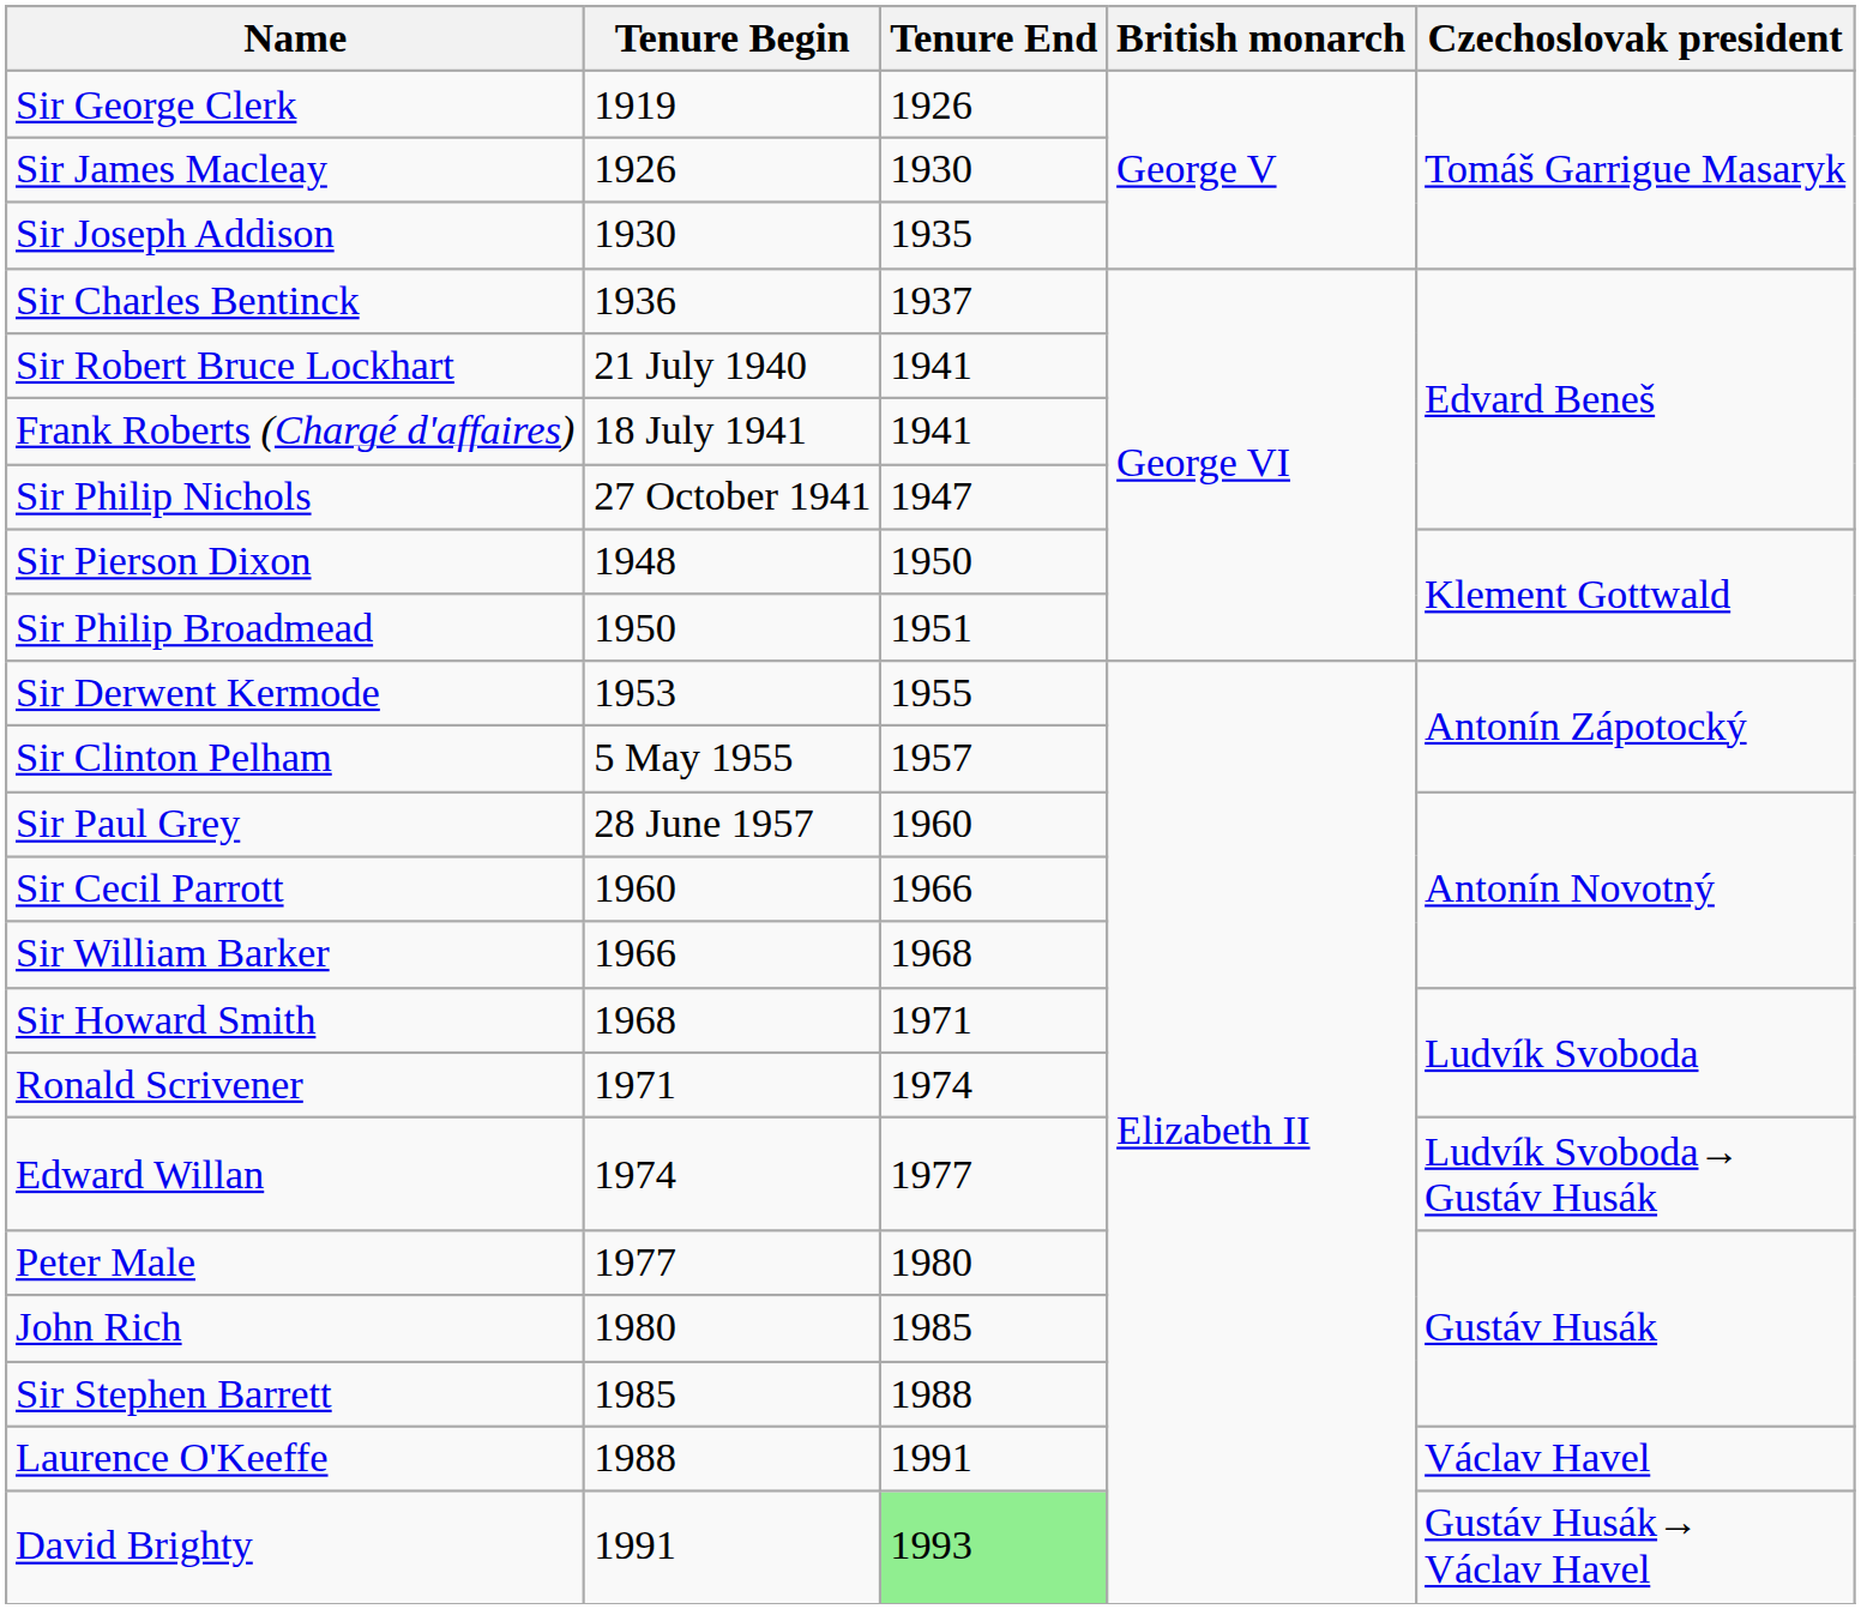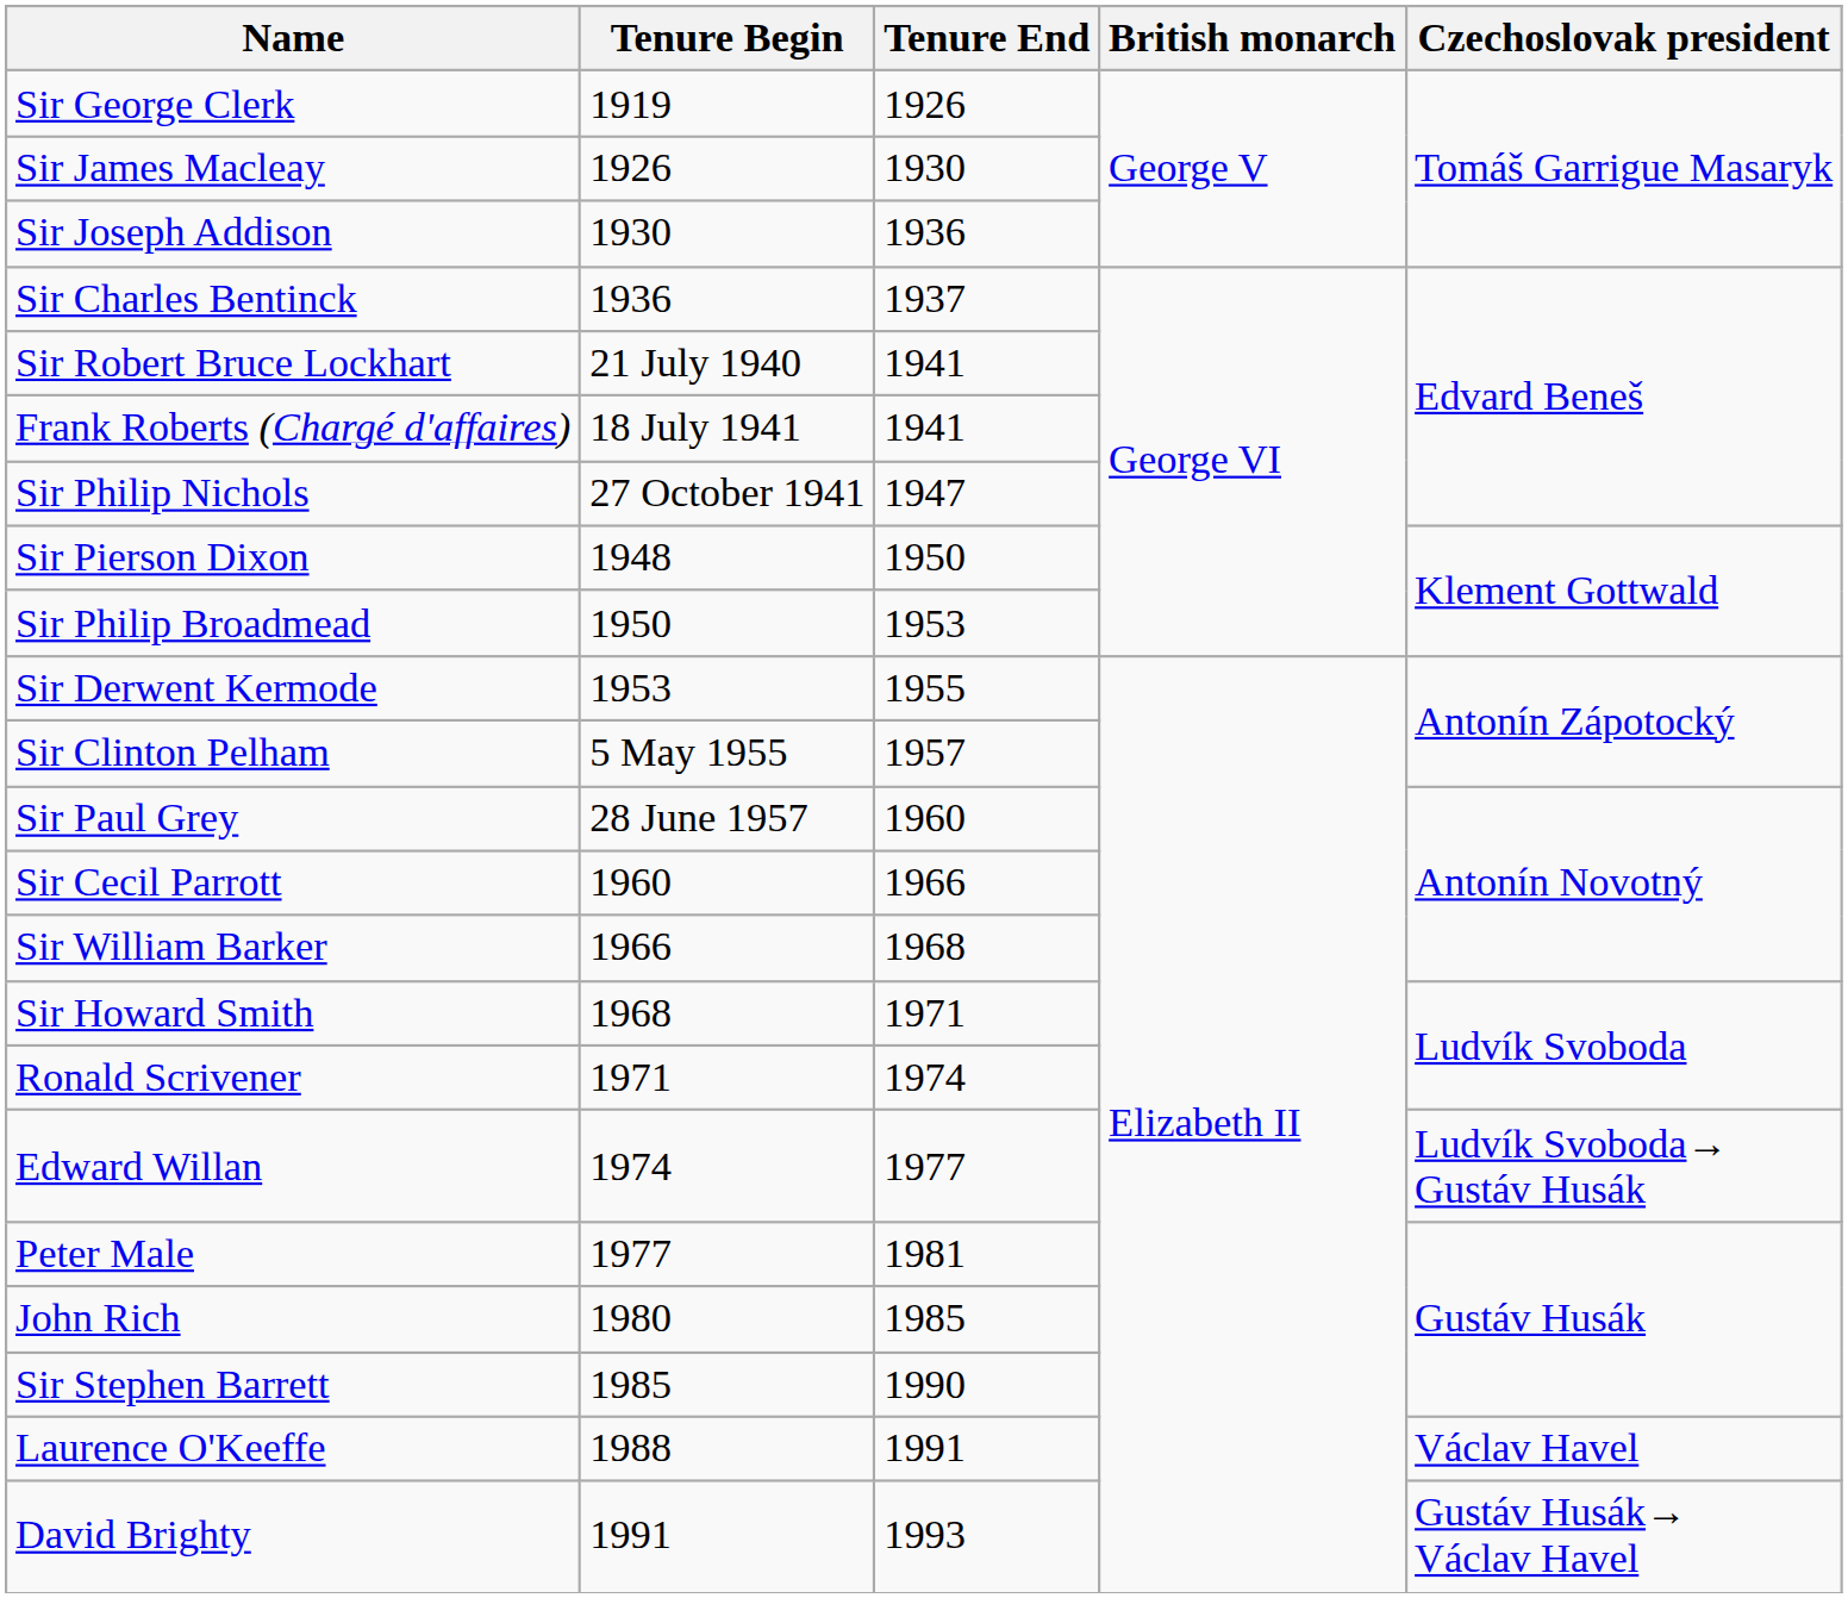 <table class="wikitable">
 <tr>
 <th>Name</th>
 <th>Tenure Begin</th>
 <th>Tenure End</th>
 <th>British monarch</th>
 <th>Czechoslovak president</th>
 </tr>
 <tr>
 <td><a href='#'>Sir George Clerk</a></td>
 <td>1919</td>
 <td>1926</td>
 <td rowspan="3"><a href='#'>George V</a></td>
 <td rowspan="3"><a href='#'>Tomáš Garrigue Masaryk</a></td>
 </tr>
 <tr>
 <td><a href='#'>Sir James Macleay</a></td>
 <td>1926</td>
 <td>1930</td>
 </tr>
 <tr>
 <td><a href='#'>Sir Joseph Addison</a></td>
 <td>1930</td>
-<td>1935</td>
+<td>1936</td>
 </tr>
 <tr>
 <td><a href='#'>Sir Charles Bentinck</a></td>
 <td>1936</td>
 <td>1937</td>
 <td rowspan="6"><a href='#'>George VI</a></td>
 <td rowspan="4"><a href='#'>Edvard Beneš</a></td>
 </tr>
 <tr>
 <td><a href='#'>Sir Robert Bruce Lockhart</a></td>
 <td>21 July 1940</td>
 <td>1941</td>
 </tr>
 <tr>
 <td><a href='#'>Frank Roberts</a> <em>(<a href='#'>Chargé d'affaires</a>)</em></td>
 <td>18 July 1941</td>
 <td>1941</td>
 </tr>
 <tr>
 <td><a href='#'>Sir Philip Nichols</a></td>
 <td>27 October 1941</td>
 <td>1947</td>
 </tr>
 <tr>
 <td><a href='#'>Sir Pierson Dixon</a></td>
 <td>1948</td>
 <td>1950</td>
 <td rowspan="2"><a href='#'>Klement Gottwald</a></td>
 </tr>
 <tr>
 <td><a href='#'>Sir Philip Broadmead</a></td>
 <td>1950</td>
-<td>1951</td>
+<td>1953</td>
 </tr>
 <tr>
 <td><a href='#'>Sir Derwent Kermode</a></td>
 <td>1953</td>
 <td>1955</td>
 <td rowspan="13"><a href='#'>Elizabeth II</a></td>
 <td rowspan="2"><a href='#'>Antonín Zápotocký</a></td>
 </tr>
 <tr>
 <td><a href='#'>Sir Clinton Pelham</a></td>
 <td>5 May 1955</td>
 <td>1957</td>
 </tr>
 <tr>
 <td><a href='#'>Sir Paul Grey</a></td>
 <td>28 June 1957</td>
 <td>1960</td>
 <td rowspan="3"><a href='#'>Antonín Novotný</a></td>
 </tr>
 <tr>
 <td><a href='#'>Sir Cecil Parrott</a></td>
 <td>1960</td>
 <td>1966</td>
 </tr>
 <tr>
 <td><a href='#'>Sir William Barker</a></td>
 <td>1966</td>
 <td>1968</td>
 </tr>
 <tr>
 <td><a href='#'>Sir Howard Smith</a></td>
 <td>1968</td>
 <td>1971</td>
 <td rowspan="2"><a href='#'>Ludvík Svoboda</a></td>
 </tr>
 <tr>
 <td><a href='#'>Ronald Scrivener</a></td>
 <td>1971</td>
 <td>1974</td>
 </tr>
 <tr>
 <td><a href='#'>Edward Willan</a></td>
 <td>1974</td>
 <td>1977</td>
 <td><a href='#'>Ludvík Svoboda</a>→<br><a href='#'>Gustáv Husák</a></td>
 </tr>
 <tr>
 <td><a href='#'>Peter Male</a></td>
 <td>1977</td>
-<td>1980</td>
+<td>1981</td>
 <td rowspan="3"><a href='#'>Gustáv Husák</a></td>
 </tr>
 <tr>
 <td><a href='#'>John Rich</a></td>
 <td>1980</td>
 <td>1985</td>
 </tr>
 <tr>
 <td><a href='#'>Sir Stephen Barrett</a></td>
 <td>1985</td>
-<td>1988</td>
+<td>1990</td>
 </tr>
 <tr>
 <td><a href='#'>Laurence O'Keeffe</a></td>
 <td>1988</td>
 <td>1991</td>
 <td><a href='#'>Václav Havel</a></td>
 </tr>
 <tr>
 <td><a href='#'>David Brighty</a></td>
 <td>1991</td>
-<td style="background: lightgreen;">1993</td>
+<td>1993</td>
 <td><a href='#'>Gustáv Husák</a>→<br><a href='#'>Václav Havel</a></td>
 </tr>
 <tr>
 </tr>
 </table>
